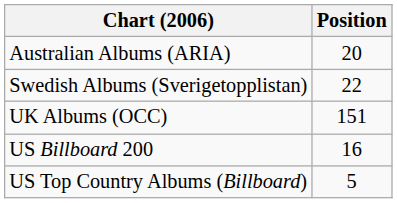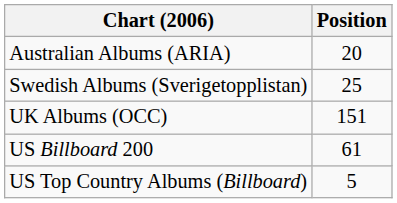 <table class="wikitable sortable">
 <tr>
 <th>Chart (2006)</th>
 <th>Position</th>
 </tr>
 <tr>
 <td>Australian Albums (ARIA)</td>
 <td align=center>20</td>
 </tr>
 <tr>
 <td>Swedish Albums (Sverigetopplistan)</td>
-<td align=center>22</td>
+<td align=center>25</td>
 </tr>
 <tr>
 <td>UK Albums (OCC)</td>
 <td align=center>151</td>
 </tr>
 <tr>
 <td>US <em>Billboard</em> 200</td>
-<td align=center>16</td>
+<td align=center>61</td>
 </tr>
 <tr>
 <td>US Top Country Albums (<em>Billboard</em>)</td>
 <td align=center>5</td>
 </tr>
 </table>
